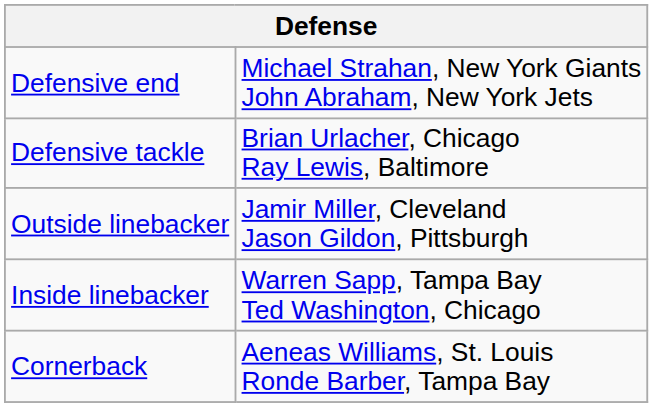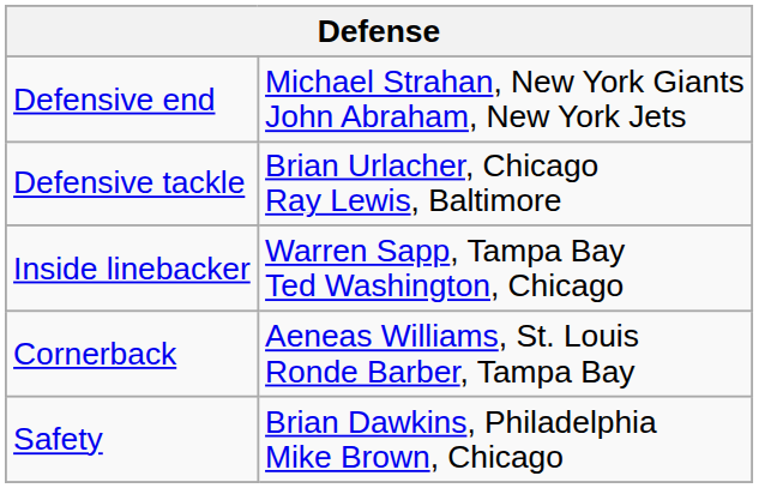 <table class="wikitable" style="font-size:90%;">
 <tr>
 <th colspan="2">Defense</th>
 </tr>
 <tr>
 <td><a href='#'>Defensive end</a></td>
 <td><a href='#'>Michael Strahan</a>, New York Giants<br><a href='#'>John Abraham</a>, New York Jets</td>
 </tr>
 <tr>
 <td><a href='#'>Defensive tackle</a></td>
 <td><a href='#'>Brian Urlacher</a>, Chicago<br><a href='#'>Ray Lewis</a>, Baltimore</td>
 </tr>
 <tr>
-<td><a href='#'>Outside linebacker</a></td>
-<td><a href='#'>Jamir Miller</a>, Cleveland<br><a href='#'>Jason Gildon</a>, Pittsburgh</td>
-</tr>
-<tr>
 <td><a href='#'>Inside linebacker</a></td>
 <td><a href='#'>Warren Sapp</a>, Tampa Bay<br><a href='#'>Ted Washington</a>, Chicago</td>
 </tr>
 <tr>
 <td><a href='#'>Cornerback</a></td>
 <td><a href='#'>Aeneas Williams</a>, St. Louis<br><a href='#'>Ronde Barber</a>, Tampa Bay</td>
 </tr>
+<tr>
+<td><a href='#'>Safety</a></td>
+<td><a href='#'>Brian Dawkins</a>, Philadelphia<br><a href='#'>Mike Brown</a>, Chicago</td>
+</tr>
 </table>
